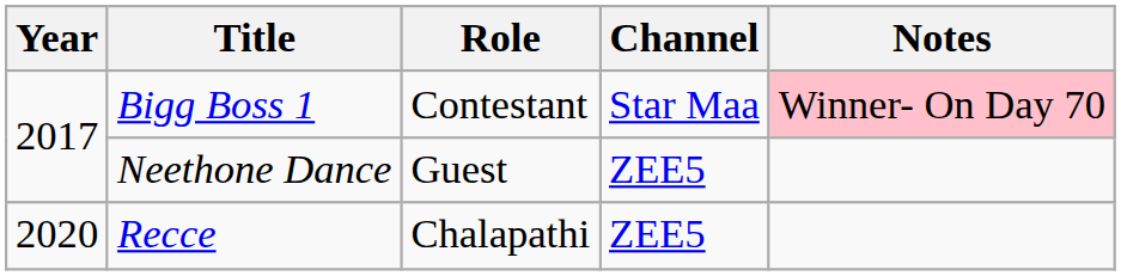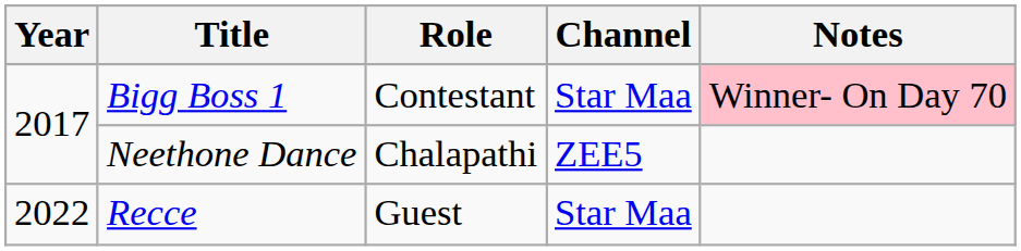 <table class="wikitable sortable">
 <tr>
 <th>Year</th>
 <th>Title</th>
 <th>Role</th>
 <th>Channel</th>
 <th>Notes</th>
 </tr>
 <tr>
 <td rowspan="2">2017</td>
 <td><em><a href='#'>Bigg Boss 1</a></em></td>
 <td>Contestant</td>
 <td><a href='#'>Star Maa</a></td>
 <td style="background: pink;">Winner- On Day 70</td>
 </tr>
 <tr>
 <td><em>Neethone Dance</em></td>
-<td>Guest</td>
+<td>Chalapathi</td>
 <td><a href='#'>ZEE5</a></td>
 <td></td>
 </tr>
 <tr>
-<td>2020</td>
+<td>2022</td>
 <td><a href='#'><em>Recce</em></a></td>
-<td>Chalapathi</td>
-<td><a href='#'>ZEE5</a></td>
+<td>Guest</td>
+<td><a href='#'>Star Maa</a></td>
 <td></td>
 </tr>
 </table>
